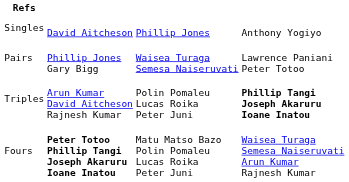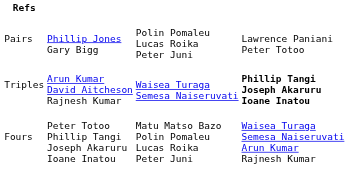 <table>
 <tr>
 <th>Refs</th>
 </tr>
 <tr>
-<td>Singles</td>
-<td><br> <a href='#'>David Aitcheson</a> </td>
-<td><br> <a href='#'>Phillip Jones</a></td>
-<td><br> Anthony Yogiyo </td>
-<td align=center></td>
-</tr>
-<tr>
 <td>Pairs</td>
 <td><br><a href='#'>Phillip Jones</a><br>Gary Bigg</td>
-<td><br><a href='#'>Waisea Turaga</a><br><a href='#'>Semesa Naiseruvati</a></td>
+<td><br>Polin Pomaleu<br>Lucas Roika<br>Peter Juni</td>
 <td><br>Lawrence Paniani<br>Peter Totoo</td>
 <td align=center></td>
 </tr>
 <tr>
 <td>Triples</td>
 <td><br><a href='#'>Arun Kumar</a><br><a href='#'>David Aitcheson</a><br>Rajnesh Kumar</td>
-<td><br>Polin Pomaleu<br>Lucas Roika<br>Peter Juni</td>
+<td><br><a href='#'>Waisea Turaga</a><br><a href='#'>Semesa Naiseruvati</a></td>
 <td><strong><br>Phillip Tangi<br>Joseph Akaruru<br> Ioane Inatou</strong></td>
 <td align=center></td>
 </tr>
 <tr>
 <td>Fours</td>
-<td><strong><br>Peter Totoo<br>Phillip Tangi<br>Joseph Akaruru<br> Ioane Inatou</strong></td>
+<td><br>Peter Totoo<br>Phillip Tangi<br>Joseph Akaruru<br> Ioane Inatou</td>
 <td><br>Matu Matso Bazo<br>Polin Pomaleu<br>Lucas Roika<br>Peter Juni</td>
 <td><br><a href='#'>Waisea Turaga</a><br><a href='#'>Semesa Naiseruvati</a><br><a href='#'>Arun Kumar</a><br>Rajnesh Kumar</td>
 <td align=center></td>
 </tr>
 </table>
